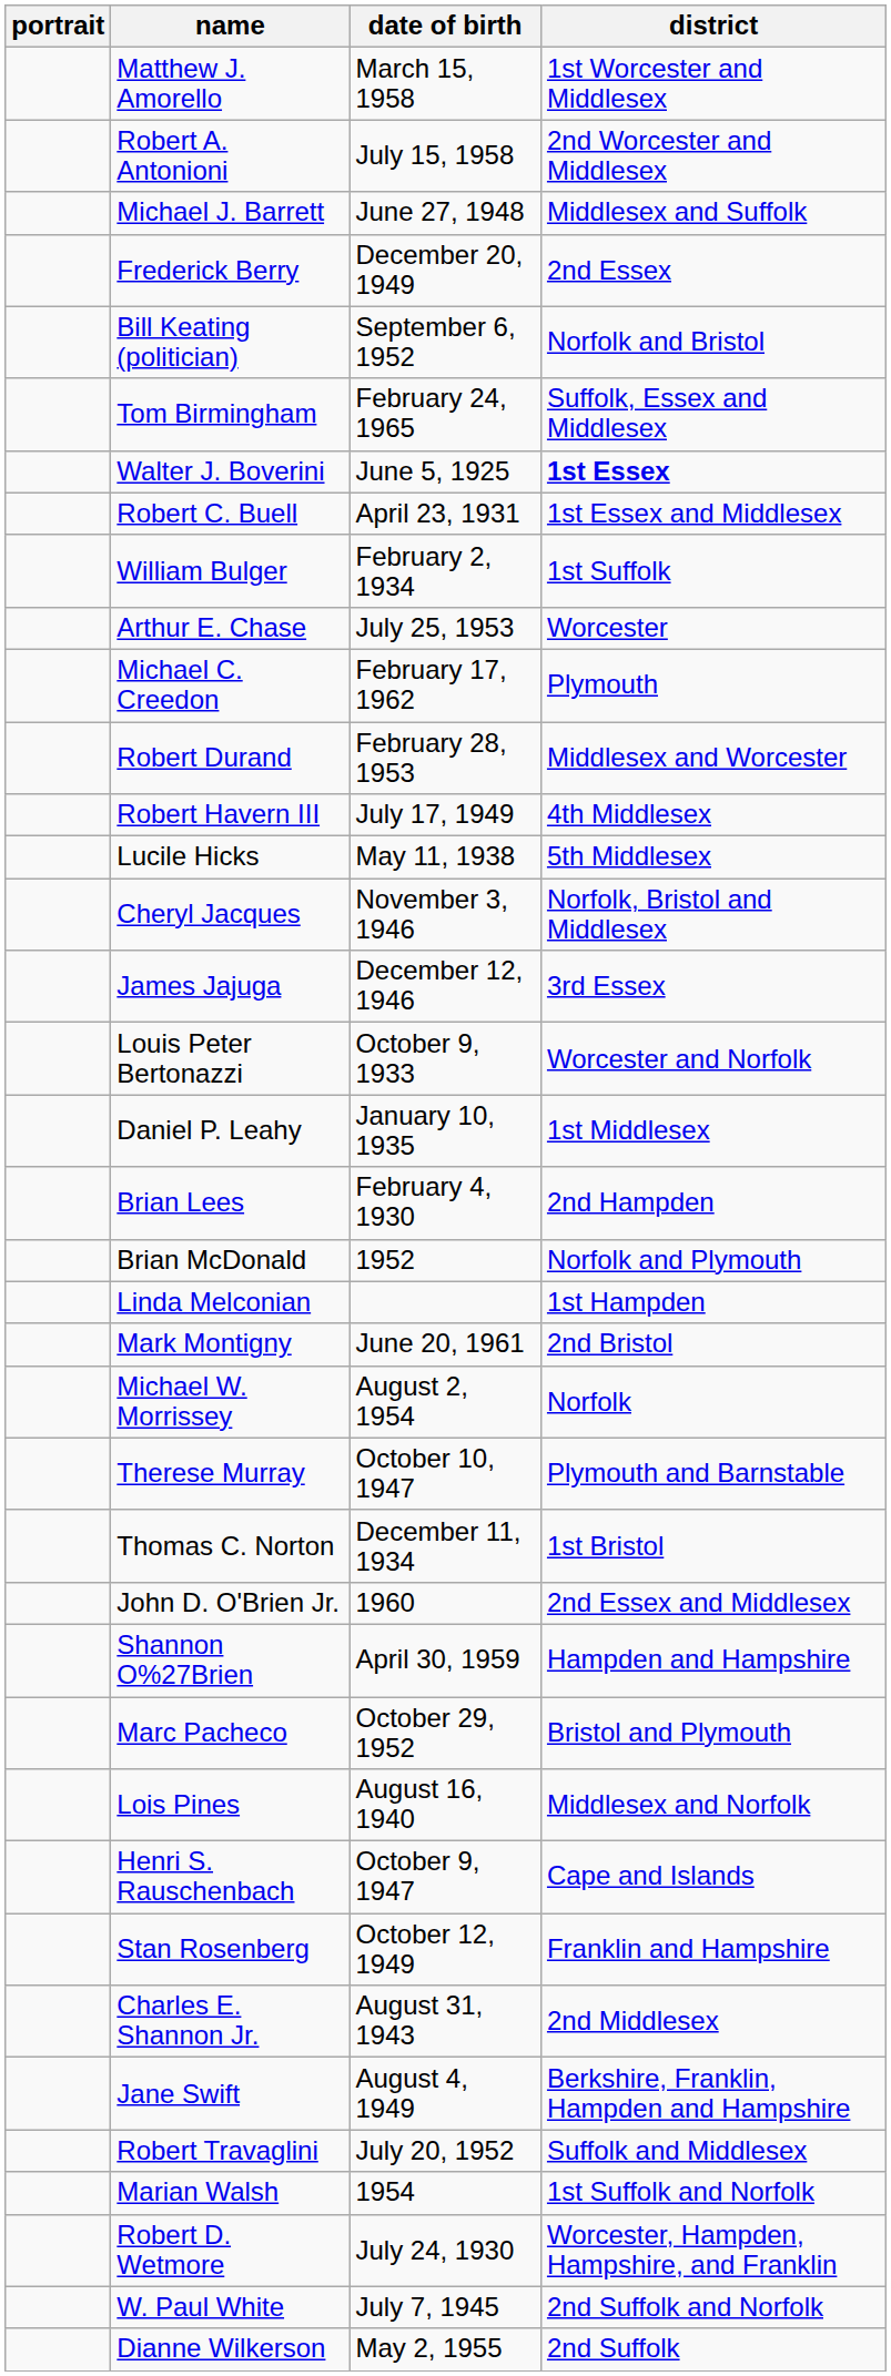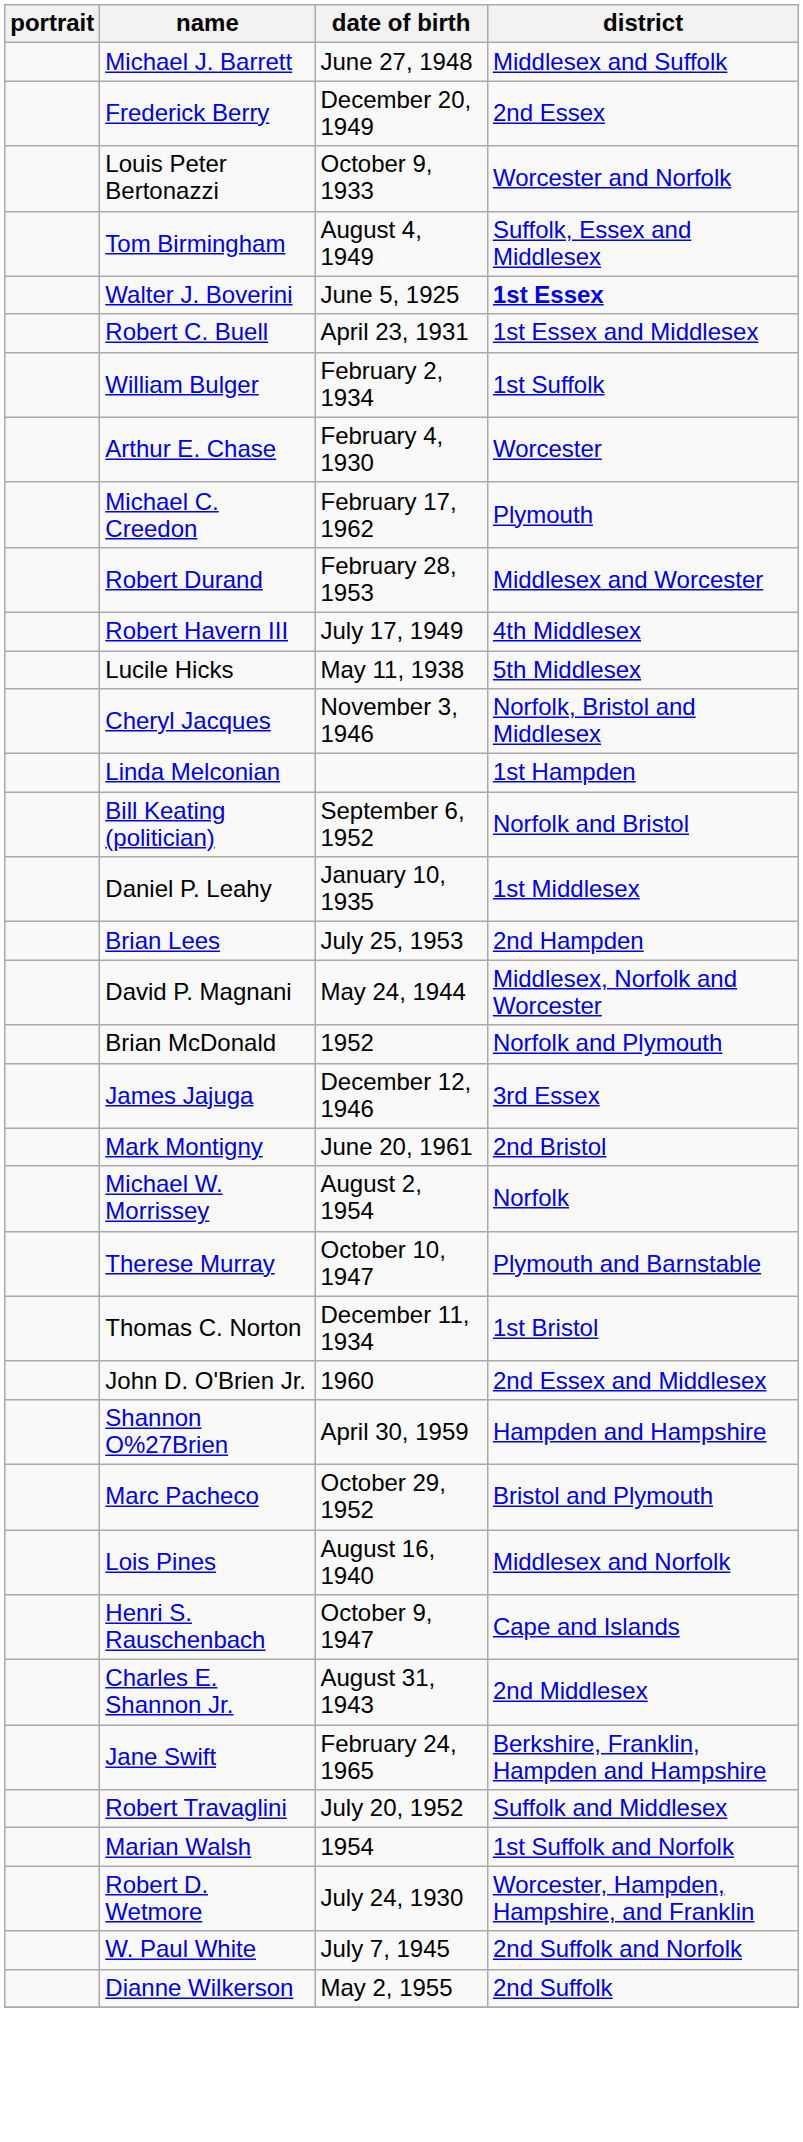 <table class='wikitable sortable' style="width:60%">
 <tr>
 <th>portrait</th>
 <th>name </th>
 <th data-sort-type=date>date of birth </th>
 <th>district </th>
-</tr>
-<tr>
-<td></td>
-<td><a href='#'>Matthew J. Amorello</a></td>
-<td>March 15, 1958</td>
-<td><a href='#'>1st Worcester and Middlesex</a></td>
-</tr>
-<tr>
-<td></td>
-<td><a href='#'>Robert A. Antonioni</a></td>
-<td>July 15, 1958</td>
-<td><a href='#'>2nd Worcester and Middlesex</a></td>
 </tr>
 <tr>
 <td></td>
 <td><a href='#'>Michael J. Barrett</a></td>
 <td>June 27, 1948</td>
 <td><a href='#'>Middlesex and Suffolk</a></td>
 </tr>
 <tr>
 <td></td>
 <td><a href='#'>Frederick Berry</a></td>
 <td>December 20, 1949</td>
 <td><a href='#'>2nd Essex</a></td>
 </tr>
 <tr>
 <td></td>
-<td><a href='#'>Bill Keating (politician)</a></td>
-<td>September 6, 1952</td>
-<td><a href='#'>Norfolk and Bristol</a></td>
+<td>Louis Peter Bertonazzi</td>
+<td>October 9, 1933</td>
+<td><a href='#'>Worcester and Norfolk</a></td>
 </tr>
 <tr>
 <td></td>
 <td><a href='#'>Tom Birmingham</a></td>
-<td>February 24, 1965</td>
+<td>August 4, 1949</td>
 <td><a href='#'>Suffolk, Essex and Middlesex</a></td>
 </tr>
 <tr>
 <td></td>
 <td><a href='#'>Walter J. Boverini</a></td>
 <td>June 5, 1925</td>
 <td><strong><a href='#'>1st Essex</a></strong></td>
 </tr>
 <tr>
 <td></td>
 <td><a href='#'>Robert C. Buell</a></td>
 <td>April 23, 1931</td>
 <td><a href='#'>1st Essex and Middlesex</a></td>
 </tr>
 <tr>
 <td></td>
 <td><a href='#'>William Bulger</a></td>
 <td>February 2, 1934</td>
 <td><a href='#'>1st Suffolk</a></td>
 </tr>
 <tr>
 <td></td>
 <td><a href='#'>Arthur E. Chase</a></td>
-<td>July 25, 1953</td>
+<td>February 4, 1930</td>
 <td><a href='#'>Worcester</a></td>
 </tr>
 <tr>
 <td></td>
 <td><a href='#'>Michael C. Creedon</a></td>
 <td>February 17, 1962</td>
 <td><a href='#'>Plymouth</a></td>
 </tr>
 <tr>
 <td></td>
 <td><a href='#'>Robert Durand</a></td>
 <td>February 28, 1953</td>
 <td><a href='#'>Middlesex and Worcester</a></td>
 </tr>
 <tr>
 <td></td>
 <td><a href='#'>Robert Havern III</a></td>
 <td>July 17, 1949</td>
 <td><a href='#'>4th Middlesex</a></td>
 </tr>
 <tr>
 <td></td>
 <td>Lucile Hicks</td>
 <td>May 11, 1938</td>
 <td><a href='#'>5th Middlesex</a></td>
 </tr>
 <tr>
 <td></td>
 <td><a href='#'>Cheryl Jacques</a></td>
 <td>November 3, 1946</td>
 <td><a href='#'>Norfolk, Bristol and Middlesex</a></td>
 </tr>
 <tr>
 <td></td>
-<td><a href='#'>James Jajuga</a></td>
-<td>December 12, 1946</td>
-<td><a href='#'>3rd Essex</a></td>
+<td><a href='#'>Linda Melconian</a></td>
+<td></td>
+<td><a href='#'>1st Hampden</a></td>
 </tr>
 <tr>
 <td></td>
-<td>Louis Peter Bertonazzi</td>
-<td>October 9, 1933</td>
-<td><a href='#'>Worcester and Norfolk</a></td>
+<td><a href='#'>Bill Keating (politician)</a></td>
+<td>September 6, 1952</td>
+<td><a href='#'>Norfolk and Bristol</a></td>
 </tr>
 <tr>
 <td></td>
 <td>Daniel P. Leahy</td>
 <td>January 10, 1935</td>
 <td><a href='#'>1st Middlesex</a></td>
 </tr>
 <tr>
 <td></td>
 <td><a href='#'>Brian Lees</a></td>
-<td>February 4, 1930</td>
+<td>July 25, 1953</td>
 <td><a href='#'>2nd Hampden</a></td>
+</tr>
+<tr>
+<td></td>
+<td>David P. Magnani</td>
+<td>May 24, 1944</td>
+<td><a href='#'>Middlesex, Norfolk and Worcester</a></td>
 </tr>
 <tr>
 <td></td>
 <td>Brian McDonald</td>
 <td>1952</td>
 <td><a href='#'>Norfolk and Plymouth</a></td>
 </tr>
 <tr>
 <td></td>
-<td><a href='#'>Linda Melconian</a></td>
-<td></td>
-<td><a href='#'>1st Hampden</a></td>
+<td><a href='#'>James Jajuga</a></td>
+<td>December 12, 1946</td>
+<td><a href='#'>3rd Essex</a></td>
 </tr>
 <tr>
 <td></td>
 <td><a href='#'>Mark Montigny</a></td>
 <td>June 20, 1961</td>
 <td><a href='#'>2nd Bristol</a></td>
 </tr>
 <tr>
 <td></td>
 <td><a href='#'>Michael W. Morrissey</a></td>
 <td>August 2, 1954</td>
 <td><a href='#'>Norfolk</a></td>
 </tr>
 <tr>
 <td></td>
 <td><a href='#'>Therese Murray</a></td>
 <td>October 10, 1947</td>
 <td><a href='#'>Plymouth and Barnstable</a></td>
 </tr>
 <tr>
 <td></td>
 <td>Thomas C. Norton</td>
 <td>December 11, 1934</td>
 <td><a href='#'>1st Bristol</a></td>
 </tr>
 <tr>
 <td></td>
 <td>John D. O'Brien Jr.</td>
 <td>1960</td>
 <td><a href='#'>2nd Essex and Middlesex</a></td>
 </tr>
 <tr>
 <td></td>
 <td><a href='#'>Shannon O%27Brien</a></td>
 <td>April 30, 1959</td>
 <td><a href='#'>Hampden and Hampshire</a></td>
 </tr>
 <tr>
 <td></td>
 <td><a href='#'>Marc Pacheco</a></td>
 <td>October 29, 1952</td>
 <td><a href='#'>Bristol and Plymouth</a></td>
 </tr>
 <tr>
 <td></td>
 <td><a href='#'>Lois Pines</a></td>
 <td>August 16, 1940</td>
 <td><a href='#'>Middlesex and Norfolk</a></td>
 </tr>
 <tr>
 <td></td>
 <td><a href='#'>Henri S. Rauschenbach</a></td>
 <td>October 9, 1947</td>
 <td><a href='#'>Cape and Islands</a></td>
 </tr>
 <tr>
 <td></td>
-<td><a href='#'>Stan Rosenberg</a></td>
-<td>October 12, 1949</td>
-<td><a href='#'>Franklin and Hampshire</a></td>
-</tr>
-<tr>
-<td></td>
 <td><a href='#'>Charles E. Shannon Jr.</a></td>
 <td>August 31, 1943</td>
 <td><a href='#'>2nd Middlesex</a></td>
 </tr>
 <tr>
 <td></td>
 <td><a href='#'>Jane Swift</a></td>
-<td>August 4, 1949</td>
+<td>February 24, 1965</td>
 <td><a href='#'>Berkshire, Franklin, Hampden and Hampshire</a></td>
 </tr>
 <tr>
 <td></td>
 <td><a href='#'>Robert Travaglini</a></td>
 <td>July 20, 1952</td>
 <td><a href='#'>Suffolk and Middlesex</a></td>
 </tr>
 <tr>
 <td></td>
 <td><a href='#'>Marian Walsh</a></td>
 <td>1954</td>
 <td><a href='#'>1st Suffolk and Norfolk</a></td>
 </tr>
 <tr>
 <td></td>
 <td><a href='#'>Robert D. Wetmore</a></td>
 <td>July 24, 1930</td>
 <td><a href='#'>Worcester, Hampden, Hampshire, and Franklin</a></td>
 </tr>
 <tr>
 <td></td>
 <td><a href='#'>W. Paul White</a></td>
 <td>July 7, 1945</td>
 <td><a href='#'>2nd Suffolk and Norfolk</a></td>
 </tr>
 <tr>
 <td></td>
 <td><a href='#'>Dianne Wilkerson</a></td>
 <td>May 2, 1955</td>
 <td><a href='#'>2nd Suffolk</a></td>
 </tr>
 <tr>
 </tr>
 </table>
